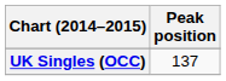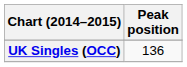 <table class="wikitable sortable plainrowheaders" style="text-align:center">
 <tr>
 <th>Chart (2014–2015)</th>
 <th>Peak<br>position</th>
 </tr>
 <tr>
 </tr>
 <tr>
 <th scope="row"><a href='#'>UK Singles</a> (<a href='#'>OCC</a>)</th>
-<td>137</td>
+<td>136</td>
 </tr>
 <tr>
 </tr>
 </table>
